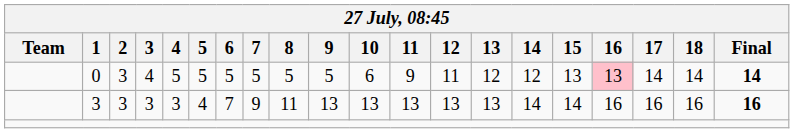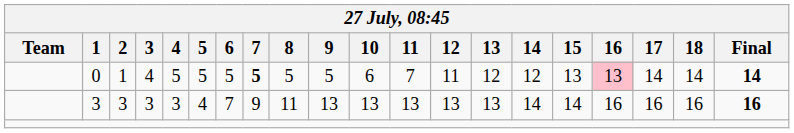 <table class=wikitable style="text-align:center; width: 55%">
 <tr>
 <th colspan=20><em>27 July, 08:45</em></th>
 </tr>
 <tr>
 <th>Team</th>
 <th>1</th>
 <th>2</th>
 <th>3</th>
 <th>4</th>
 <th>5</th>
 <th>6</th>
 <th>7</th>
 <th>8</th>
 <th>9</th>
 <th>10</th>
 <th>11</th>
 <th>12</th>
 <th>13</th>
 <th>14</th>
 <th>15</th>
 <th>16</th>
 <th>17</th>
 <th>18</th>
 <th>Final</th>
 </tr>
 <tr>
 <td align=left></td>
 <td>0</td>
-<td>3</td>
+<td>1</td>
 <td>4</td>
 <td>5</td>
 <td>5</td>
 <td>5</td>
-<td>5</td>
+<td><strong>5</strong></td>
 <td>5</td>
 <td>5</td>
 <td>6</td>
-<td>9</td>
+<td>7</td>
 <td>11</td>
 <td>12</td>
 <td>12</td>
 <td>13</td>
 <td style="background: pink;">13</td>
 <td>14</td>
 <td>14</td>
 <td><strong>14</strong></td>
 </tr>
 <tr>
 <td align=left><strong></strong></td>
 <td>3</td>
 <td>3</td>
 <td>3</td>
 <td>3</td>
 <td>4</td>
 <td>7</td>
 <td>9</td>
 <td>11</td>
 <td>13</td>
 <td>13</td>
 <td>13</td>
 <td>13</td>
 <td>13</td>
 <td>14</td>
 <td>14</td>
 <td>16</td>
 <td>16</td>
 <td>16</td>
 <td><strong>16</strong></td>
 </tr>
 <tr>
 <td colspan=20></td>
 </tr>
 </table>
